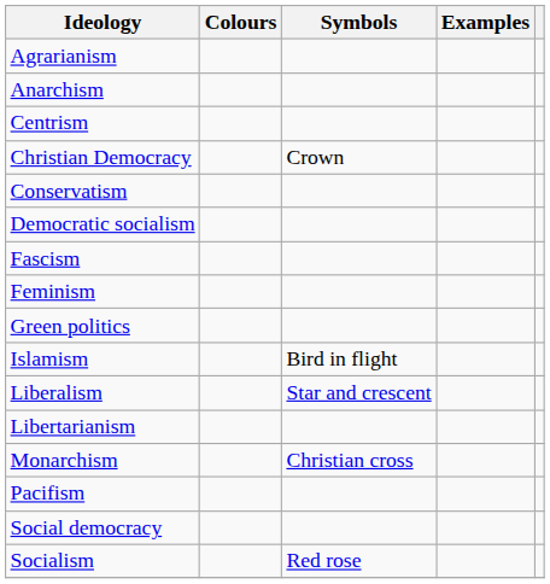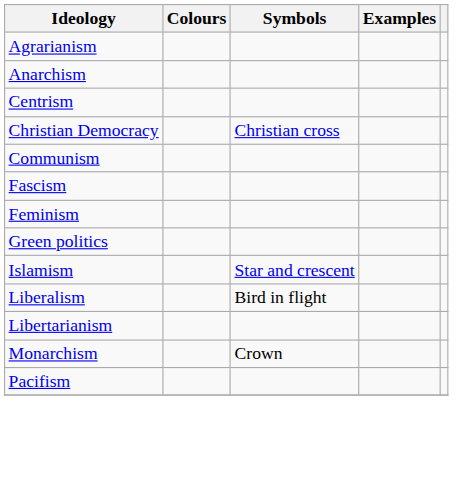 <table class="wikitable" >
 <tr>
 <th>Ideology</th>
 <th>Colours</th>
 <th>Symbols</th>
 <th>Examples</th>
 <th></th>
 </tr>
 <tr>
 <td><a href='#'>Agrarianism</a></td>
 <td></td>
 <td></td>
 <td>  </td>
 <td></td>
 </tr>
 <tr>
 <td><a href='#'>Anarchism</a></td>
 <td></td>
 <td></td>
 <td>  </td>
 <td></td>
 </tr>
 <tr>
 <td><a href='#'>Centrism</a></td>
 <td></td>
 <td></td>
 <td>  </td>
 <td></td>
 </tr>
 <tr>
 <td><a href='#'>Christian Democracy</a></td>
 <td></td>
-<td>Crown</td>
+<td><a href='#'>Christian cross</a></td>
 <td>  </td>
 <td></td>
 </tr>
 <tr>
-<td><a href='#'>Conservatism</a></td>
+<td><a href='#'>Communism</a></td>
 <td></td>
 <td></td>
 <td>  </td>
-<td></td>
-</tr>
-<tr>
-<td><a href='#'>Democratic socialism</a></td>
-<td></td>
-<td></td>
-<td> </td>
 <td></td>
 </tr>
 <tr>
 <td><a href='#'>Fascism</a></td>
 <td></td>
 <td></td>
 <td>  </td>
 <td></td>
 </tr>
 <tr>
 <td><a href='#'>Feminism</a></td>
 <td></td>
 <td></td>
 <td>  </td>
 <td></td>
 </tr>
 <tr>
 <td><a href='#'>Green politics</a></td>
 <td></td>
 <td></td>
 <td>  </td>
 <td></td>
 </tr>
 <tr>
 <td><a href='#'>Islamism</a></td>
 <td></td>
-<td>Bird in flight</td>
+<td><a href='#'>Star and crescent</a></td>
 <td>  </td>
 <td></td>
 </tr>
 <tr>
 <td><a href='#'>Liberalism</a></td>
 <td></td>
-<td><a href='#'>Star and crescent</a></td>
+<td>Bird in flight</td>
 <td> </td>
 <td></td>
 </tr>
 <tr>
 <td><a href='#'>Libertarianism</a></td>
 <td></td>
 <td></td>
 <td>  </td>
 <td></td>
 </tr>
 <tr>
 <td><a href='#'>Monarchism</a></td>
 <td></td>
-<td><a href='#'>Christian cross</a></td>
+<td>Crown</td>
 <td> </td>
 <td></td>
 </tr>
 <tr>
 <td><a href='#'>Pacifism</a></td>
 <td></td>
 <td></td>
 <td>  </td>
 <td></td>
 </tr>
 <tr>
-<td><a href='#'>Social democracy</a></td>
-<td></td>
-<td></td>
-<td></td>
-<td></td>
-</tr>
-<tr>
-<td><a href='#'>Socialism</a></td>
-<td></td>
-<td><a href='#'>Red rose</a></td>
-<td>  </td>
-<td></td>
-</tr>
-<tr>
 </tr>
 </table>
